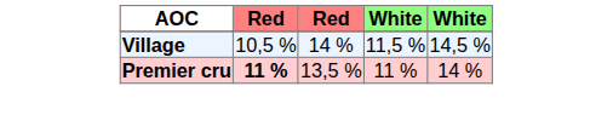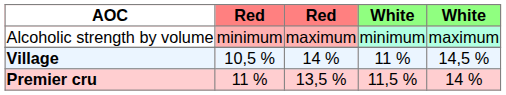 <table bgcolor="#FF8080 cellpadding="3" cellspacing="0" border="1" style="font-size: 95%; border: gray solid 1px; border-collapse: collapse; margin: 1em auto;">
 <tr bgcolor="#FF8080">
 <td bgcolor="#FFFFFF" align="center"><strong>AOC</strong></td>
 <td align="center"><strong>Red</strong></td>
 <td align="center"><strong>Red</strong></td>
 <td bgcolor="#90FF80" align="center"><strong>White</strong></td>
 <td bgcolor="#90FF80" align="center"><strong>White</strong></td>
 </tr>
+<tr bgcolor="#FFB2B2">
+<td bgcolor="#FFFFFF" align="center">Alcoholic strength by volume</td>
+<td align="center">minimum</td>
+<td align="center">maximum</td>
+<td bgcolor="#B2FFE2" align="center">minimum</td>
+<td bgcolor="#B2FFE2" align="center">maximum</td>
+</tr>
 <tr>
 </tr>
 <tr bgcolor="#EBF5FF">
 <td><strong>Village</strong></td>
 <td align="center">10,5 %</td>
 <td align="center">14 %</td>
-<td align="center">11,5 %</td>
+<td align="center">11 %</td>
 <td align="center">14,5 %</td>
 </tr>
 <tr>
 <td><strong>Premier cru</strong></td>
-<td align="center"><strong>11 %</strong></td>
+<td align="center">11 %</td>
 <td align="center">13,5 %</td>
-<td align="center">11 %</td>
+<td align="center">11,5 %</td>
 <td align="center">14 %</td>
 </tr>
 </table>
